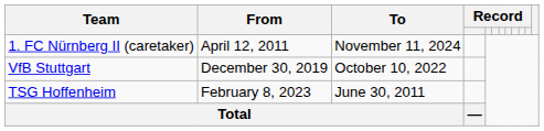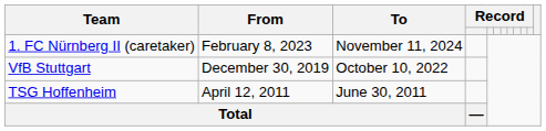 <table class="wikitable" style="text-align: center">
 <tr>
 <th rowspan="2">Team</th>
 <th rowspan="2">From</th>
 <th rowspan="2">To</th>
 <th colspan="8">Record</th>
 <th rowspan="2"></th>
 </tr>
 <tr>
 <th></th>
 <th></th>
 <th></th>
 <th></th>
 <th></th>
 <th></th>
 <th></th>
 <th></th>
 </tr>
 <tr>
 <td align=left><a href='#'>1. FC Nürnberg II</a> (caretaker)</td>
-<td align=left>April 12, 2011</td>
+<td align=left>February 8, 2023</td>
 <td align=left>November 11, 2024<br></td>
 <td></td>
 </tr>
 <tr>
 <td align=left><a href='#'>VfB Stuttgart</a></td>
 <td align=left>December 30, 2019</td>
 <td align=left>October 10, 2022<br></td>
 <td></td>
 </tr>
 <tr>
 <td align=left><a href='#'>TSG Hoffenheim</a></td>
-<td align=left>February 8, 2023</td>
+<td align=left>April 12, 2011</td>
 <td align=left>June 30, 2011<br></td>
 <td></td>
 </tr>
 <tr>
 <th colspan="3">Total<br></th>
 <th>—</th>
 </tr>
 </table>
